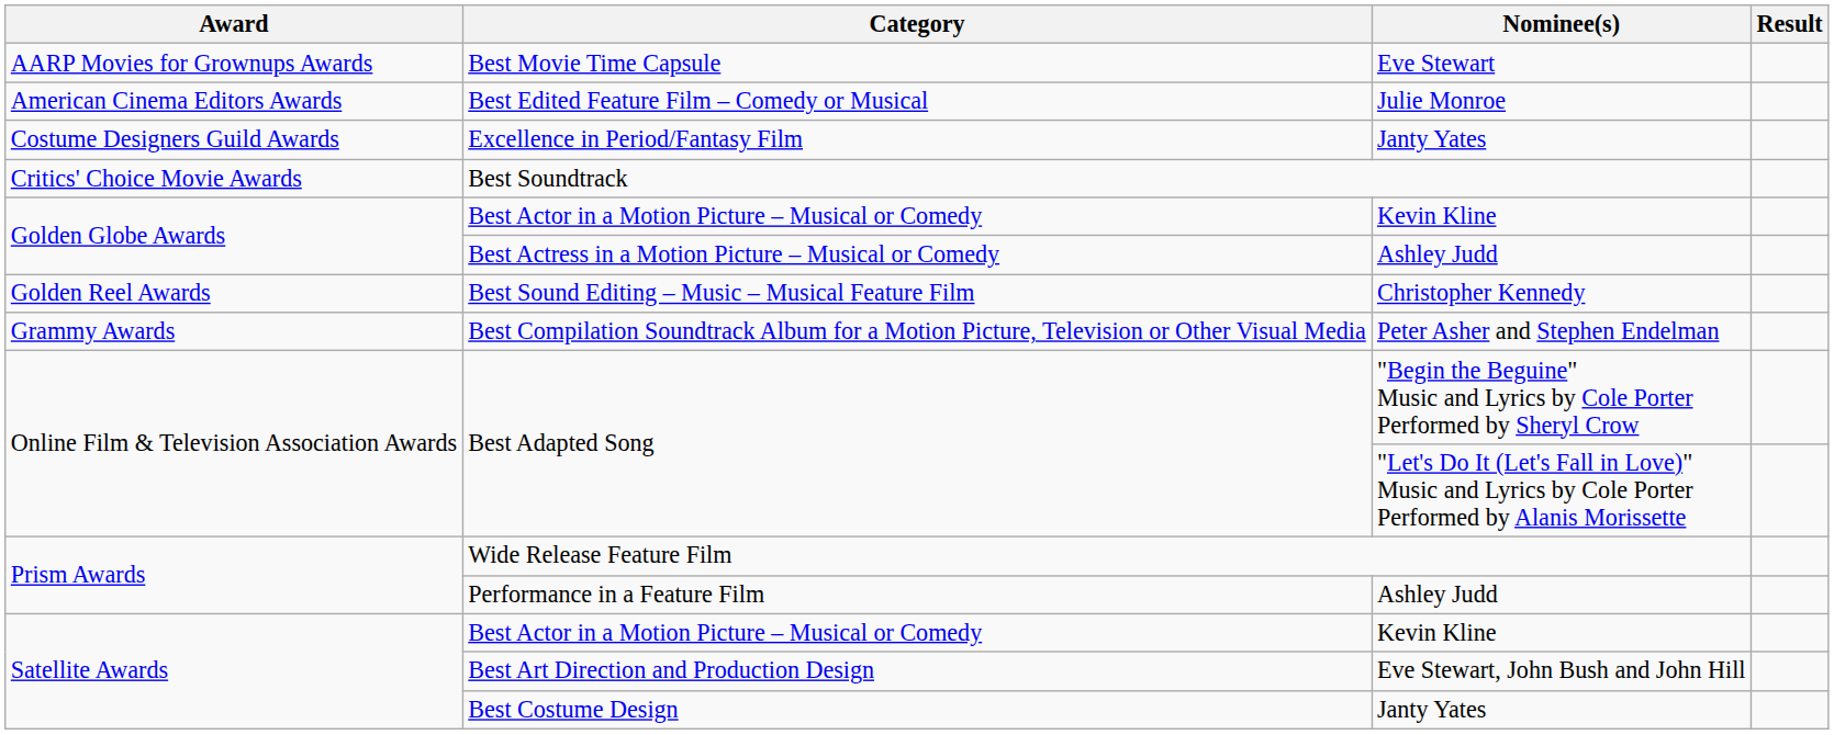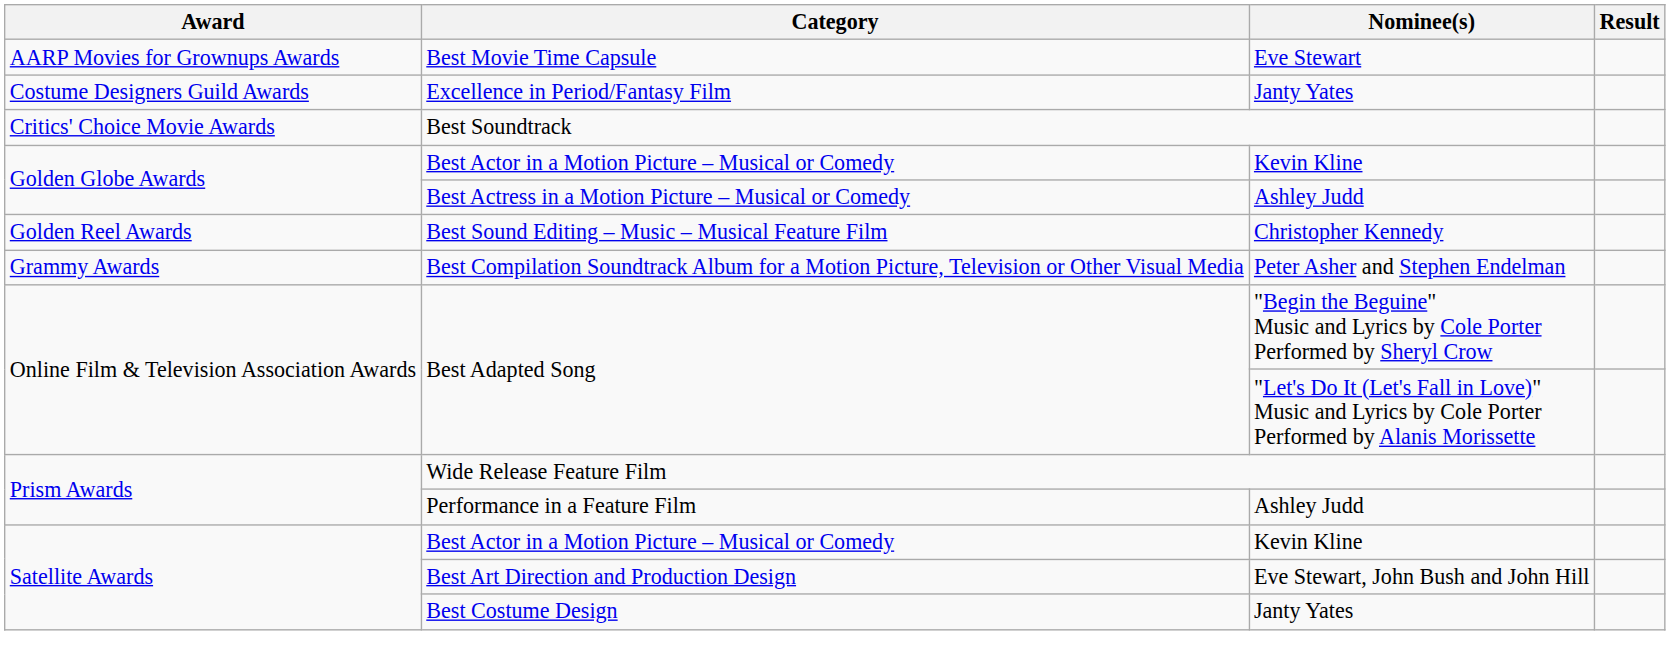 <table class="wikitable plainrowheaders">
 <tr>
 <th>Award</th>
 <th>Category</th>
 <th>Nominee(s)</th>
 <th>Result</th>
 </tr>
 <tr>
 <td><a href='#'>AARP Movies for Grownups Awards</a></td>
 <td><a href='#'>Best Movie Time Capsule</a></td>
 <td><a href='#'>Eve Stewart</a></td>
-<td></td>
-</tr>
-<tr>
-<td><a href='#'>American Cinema Editors Awards</a></td>
-<td><a href='#'>Best Edited Feature Film – Comedy or Musical</a></td>
-<td><a href='#'>Julie Monroe</a></td>
 <td></td>
 </tr>
 <tr>
 <td><a href='#'>Costume Designers Guild Awards</a></td>
 <td><a href='#'>Excellence in Period/Fantasy Film</a></td>
 <td><a href='#'>Janty Yates</a></td>
 <td></td>
 </tr>
 <tr>
 <td><a href='#'>Critics' Choice Movie Awards</a></td>
 <td colspan="2">Best Soundtrack</td>
 <td></td>
 </tr>
 <tr>
 <td rowspan="2"><a href='#'>Golden Globe Awards</a></td>
 <td><a href='#'>Best Actor in a Motion Picture – Musical or Comedy</a></td>
 <td><a href='#'>Kevin Kline</a></td>
 <td></td>
 </tr>
 <tr>
 <td><a href='#'>Best Actress in a Motion Picture – Musical or Comedy</a></td>
 <td><a href='#'>Ashley Judd</a></td>
 <td></td>
 </tr>
 <tr>
 <td><a href='#'>Golden Reel Awards</a></td>
 <td><a href='#'>Best Sound Editing – Music – Musical Feature Film</a></td>
 <td><a href='#'>Christopher Kennedy</a></td>
 <td></td>
 </tr>
 <tr>
 <td><a href='#'>Grammy Awards</a></td>
 <td><a href='#'>Best Compilation Soundtrack Album for a Motion Picture, Television or Other Visual Media</a></td>
 <td><a href='#'>Peter Asher</a> and <a href='#'>Stephen Endelman</a></td>
 <td></td>
 </tr>
 <tr>
 <td rowspan="2">Online Film & Television Association Awards</td>
 <td rowspan="2">Best Adapted Song</td>
 <td>"<a href='#'>Begin the Beguine</a>" <br> Music and Lyrics by <a href='#'>Cole Porter</a> <br> Performed by <a href='#'>Sheryl Crow</a></td>
 <td></td>
 </tr>
 <tr>
 <td>"<a href='#'>Let's Do It (Let's Fall in Love)</a>" <br> Music and Lyrics by Cole Porter <br> Performed by <a href='#'>Alanis Morissette</a></td>
 <td></td>
 </tr>
 <tr>
 <td rowspan="2"><a href='#'>Prism Awards</a></td>
 <td colspan="2">Wide Release Feature Film</td>
 <td></td>
 </tr>
 <tr>
 <td>Performance in a Feature Film</td>
 <td>Ashley Judd</td>
 <td></td>
 </tr>
 <tr>
 <td rowspan="3"><a href='#'>Satellite Awards</a></td>
 <td><a href='#'>Best Actor in a Motion Picture – Musical or Comedy</a></td>
 <td>Kevin Kline</td>
 <td></td>
 </tr>
 <tr>
 <td><a href='#'>Best Art Direction and Production Design</a></td>
 <td>Eve Stewart, John Bush and John Hill</td>
 <td></td>
 </tr>
 <tr>
 <td><a href='#'>Best Costume Design</a></td>
 <td>Janty Yates</td>
 <td></td>
 </tr>
 </table>
